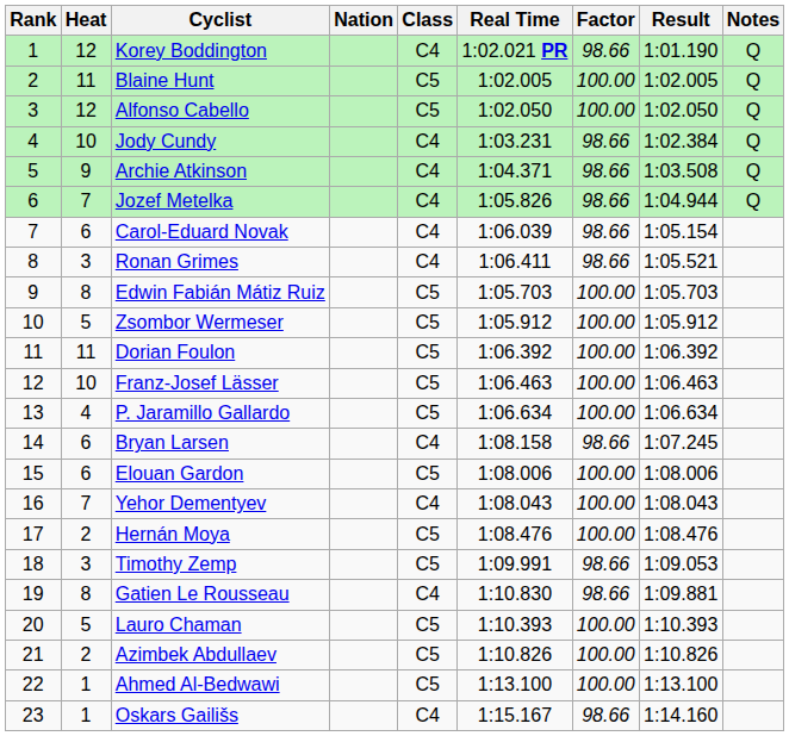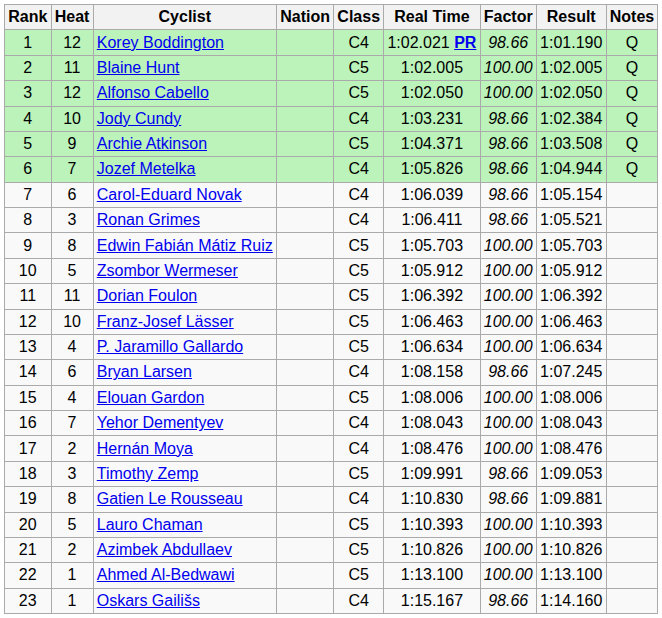 <table class="wikitable sortable" style="text-align:center;">
 <tr>
 <th>Rank</th>
 <th>Heat</th>
 <th>Cyclist</th>
 <th>Nation</th>
 <th>Class</th>
 <th>Real Time</th>
 <th>Factor</th>
 <th>Result</th>
 <th>Notes</th>
 </tr>
 <tr bgcolor=bbf3bb>
 <td>1</td>
 <td>12</td>
 <td align=left><a href='#'>Korey Boddington</a></td>
 <td align=left></td>
 <td>C4</td>
 <td>1:02.021 <strong><a href='#'>PR</a></strong></td>
 <td><em>98.66</em></td>
 <td>1:01.190</td>
 <td>Q</td>
 </tr>
 <tr bgcolor=bbf3bb>
 <td>2</td>
 <td>11</td>
 <td align=left><a href='#'>Blaine Hunt</a></td>
 <td align=left></td>
 <td>C5</td>
 <td>1:02.005</td>
 <td><em>100.00</em></td>
 <td>1:02.005</td>
 <td>Q</td>
 </tr>
 <tr bgcolor=bbf3bb>
 <td>3</td>
 <td>12</td>
 <td align=left><a href='#'>Alfonso Cabello</a></td>
 <td align=left></td>
 <td>C5</td>
 <td>1:02.050</td>
 <td><em>100.00</em></td>
 <td>1:02.050</td>
 <td>Q</td>
 </tr>
 <tr bgcolor=bbf3bb>
 <td>4</td>
 <td>10</td>
 <td align=left><a href='#'>Jody Cundy</a></td>
 <td align=left></td>
 <td>C4</td>
 <td>1:03.231</td>
 <td><em>98.66</em></td>
 <td>1:02.384</td>
 <td>Q</td>
 </tr>
 <tr bgcolor=bbf3bb>
 <td>5</td>
 <td>9</td>
 <td align=left><a href='#'>Archie Atkinson</a></td>
 <td align=left></td>
-<td>C4</td>
+<td>C5</td>
 <td>1:04.371</td>
 <td><em>98.66</em></td>
 <td>1:03.508</td>
 <td>Q</td>
 </tr>
 <tr bgcolor=bbf3bb>
 <td>6</td>
 <td>7</td>
 <td align=left><a href='#'>Jozef Metelka</a></td>
 <td align=left></td>
 <td>C4</td>
 <td>1:05.826</td>
 <td><em>98.66</em></td>
 <td>1:04.944</td>
 <td>Q</td>
 </tr>
 <tr>
 <td>7</td>
 <td>6</td>
 <td align=left><a href='#'>Carol-Eduard Novak</a></td>
 <td align=left></td>
 <td>C4</td>
 <td>1:06.039</td>
 <td><em>98.66</em></td>
 <td>1:05.154</td>
 <td></td>
 </tr>
 <tr>
 <td>8</td>
 <td>3</td>
 <td align=left><a href='#'>Ronan Grimes</a></td>
 <td align=left></td>
 <td>C4</td>
 <td>1:06.411</td>
 <td><em>98.66</em></td>
 <td>1:05.521</td>
 <td></td>
 </tr>
 <tr>
 <td>9</td>
 <td>8</td>
 <td align=left><a href='#'>Edwin Fabián Mátiz Ruiz</a></td>
 <td align=left></td>
 <td>C5</td>
 <td>1:05.703</td>
 <td><em>100.00</em></td>
 <td>1:05.703</td>
 <td></td>
 </tr>
 <tr>
 <td>10</td>
 <td>5</td>
 <td align=left><a href='#'>Zsombor Wermeser</a></td>
 <td align=left></td>
 <td>C5</td>
 <td>1:05.912</td>
 <td><em>100.00</em></td>
 <td>1:05.912</td>
 <td></td>
 </tr>
 <tr>
 <td>11</td>
 <td>11</td>
 <td align=left><a href='#'>Dorian Foulon</a></td>
 <td align=left></td>
 <td>C5</td>
 <td>1:06.392</td>
 <td><em>100.00</em></td>
 <td>1:06.392</td>
 <td></td>
 </tr>
 <tr>
 <td>12</td>
 <td>10</td>
 <td align=left><a href='#'>Franz-Josef Lässer</a></td>
 <td align=left></td>
 <td>C5</td>
 <td>1:06.463</td>
 <td><em>100.00</em></td>
 <td>1:06.463</td>
 <td></td>
 </tr>
 <tr>
 <td>13</td>
 <td>4</td>
 <td align=left><a href='#'>P. Jaramillo Gallardo</a></td>
 <td align=left></td>
 <td>C5</td>
 <td>1:06.634</td>
 <td><em>100.00</em></td>
 <td>1:06.634</td>
 <td></td>
 </tr>
 <tr>
 <td>14</td>
 <td>6</td>
 <td align=left><a href='#'>Bryan Larsen</a></td>
 <td align=left></td>
 <td>C4</td>
 <td>1:08.158</td>
 <td><em>98.66</em></td>
 <td>1:07.245</td>
 <td></td>
 </tr>
 <tr>
 <td>15</td>
-<td>6</td>
+<td>4</td>
 <td align=left><a href='#'>Elouan Gardon</a></td>
 <td align=left></td>
 <td>C5</td>
 <td>1:08.006</td>
 <td><em>100.00</em></td>
 <td>1:08.006</td>
 <td></td>
 </tr>
 <tr>
 <td>16</td>
 <td>7</td>
 <td align=left><a href='#'>Yehor Dementyev</a></td>
 <td align=left></td>
 <td>C4</td>
 <td>1:08.043</td>
 <td><em>100.00</em></td>
 <td>1:08.043</td>
 <td></td>
 </tr>
 <tr>
 <td>17</td>
 <td>2</td>
 <td align=left><a href='#'>Hernán Moya</a></td>
 <td align=left></td>
-<td>C5</td>
+<td>C4</td>
 <td>1:08.476</td>
 <td><em>100.00</em></td>
 <td>1:08.476</td>
 <td></td>
 </tr>
 <tr>
 <td>18</td>
 <td>3</td>
 <td align=left><a href='#'>Timothy Zemp</a></td>
 <td align=left></td>
 <td>C5</td>
 <td>1:09.991</td>
 <td><em>98.66</em></td>
 <td>1:09.053</td>
 <td></td>
 </tr>
 <tr>
 <td>19</td>
 <td>8</td>
 <td align=left><a href='#'>Gatien Le Rousseau</a></td>
 <td align=left></td>
 <td>C4</td>
 <td>1:10.830</td>
 <td><em>98.66</em></td>
 <td>1:09.881</td>
 <td></td>
 </tr>
 <tr>
 <td>20</td>
 <td>5</td>
 <td align=left><a href='#'>Lauro Chaman</a></td>
 <td align=left></td>
 <td>C5</td>
 <td>1:10.393</td>
 <td><em>100.00</em></td>
 <td>1:10.393</td>
 <td></td>
 </tr>
 <tr>
 <td>21</td>
 <td>2</td>
 <td align=left><a href='#'>Azimbek Abdullaev</a></td>
 <td align=left></td>
 <td>C5</td>
 <td>1:10.826</td>
 <td><em>100.00</em></td>
 <td>1:10.826</td>
 <td></td>
 </tr>
 <tr>
 <td>22</td>
 <td>1</td>
 <td align=left><a href='#'>Ahmed Al-Bedwawi</a></td>
 <td align=left></td>
 <td>C5</td>
 <td>1:13.100</td>
 <td><em>100.00</em></td>
 <td>1:13.100</td>
 <td></td>
 </tr>
 <tr>
 <td>23</td>
 <td>1</td>
 <td align=left><a href='#'>Oskars Gailišs</a></td>
 <td align=left></td>
 <td>C4</td>
 <td>1:15.167</td>
 <td><em>98.66</em></td>
 <td>1:14.160</td>
 <td></td>
 </tr>
 </table>
